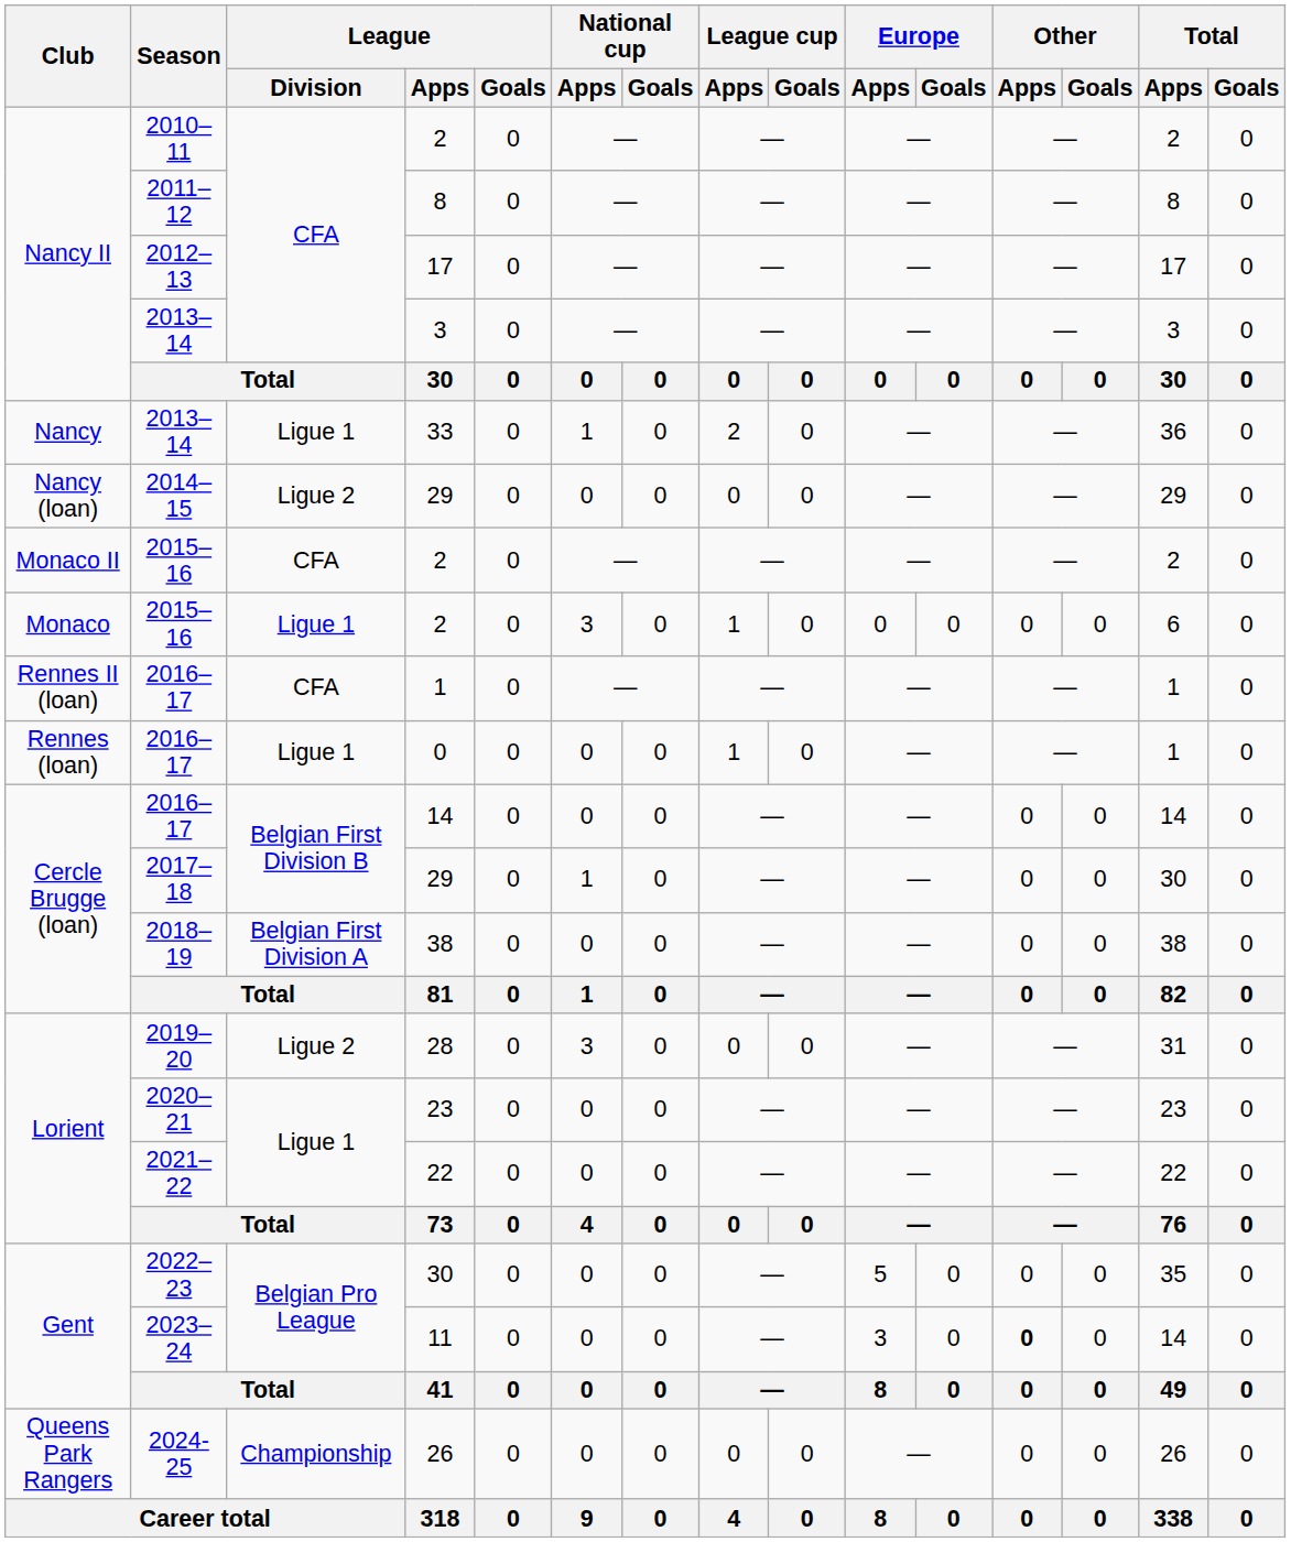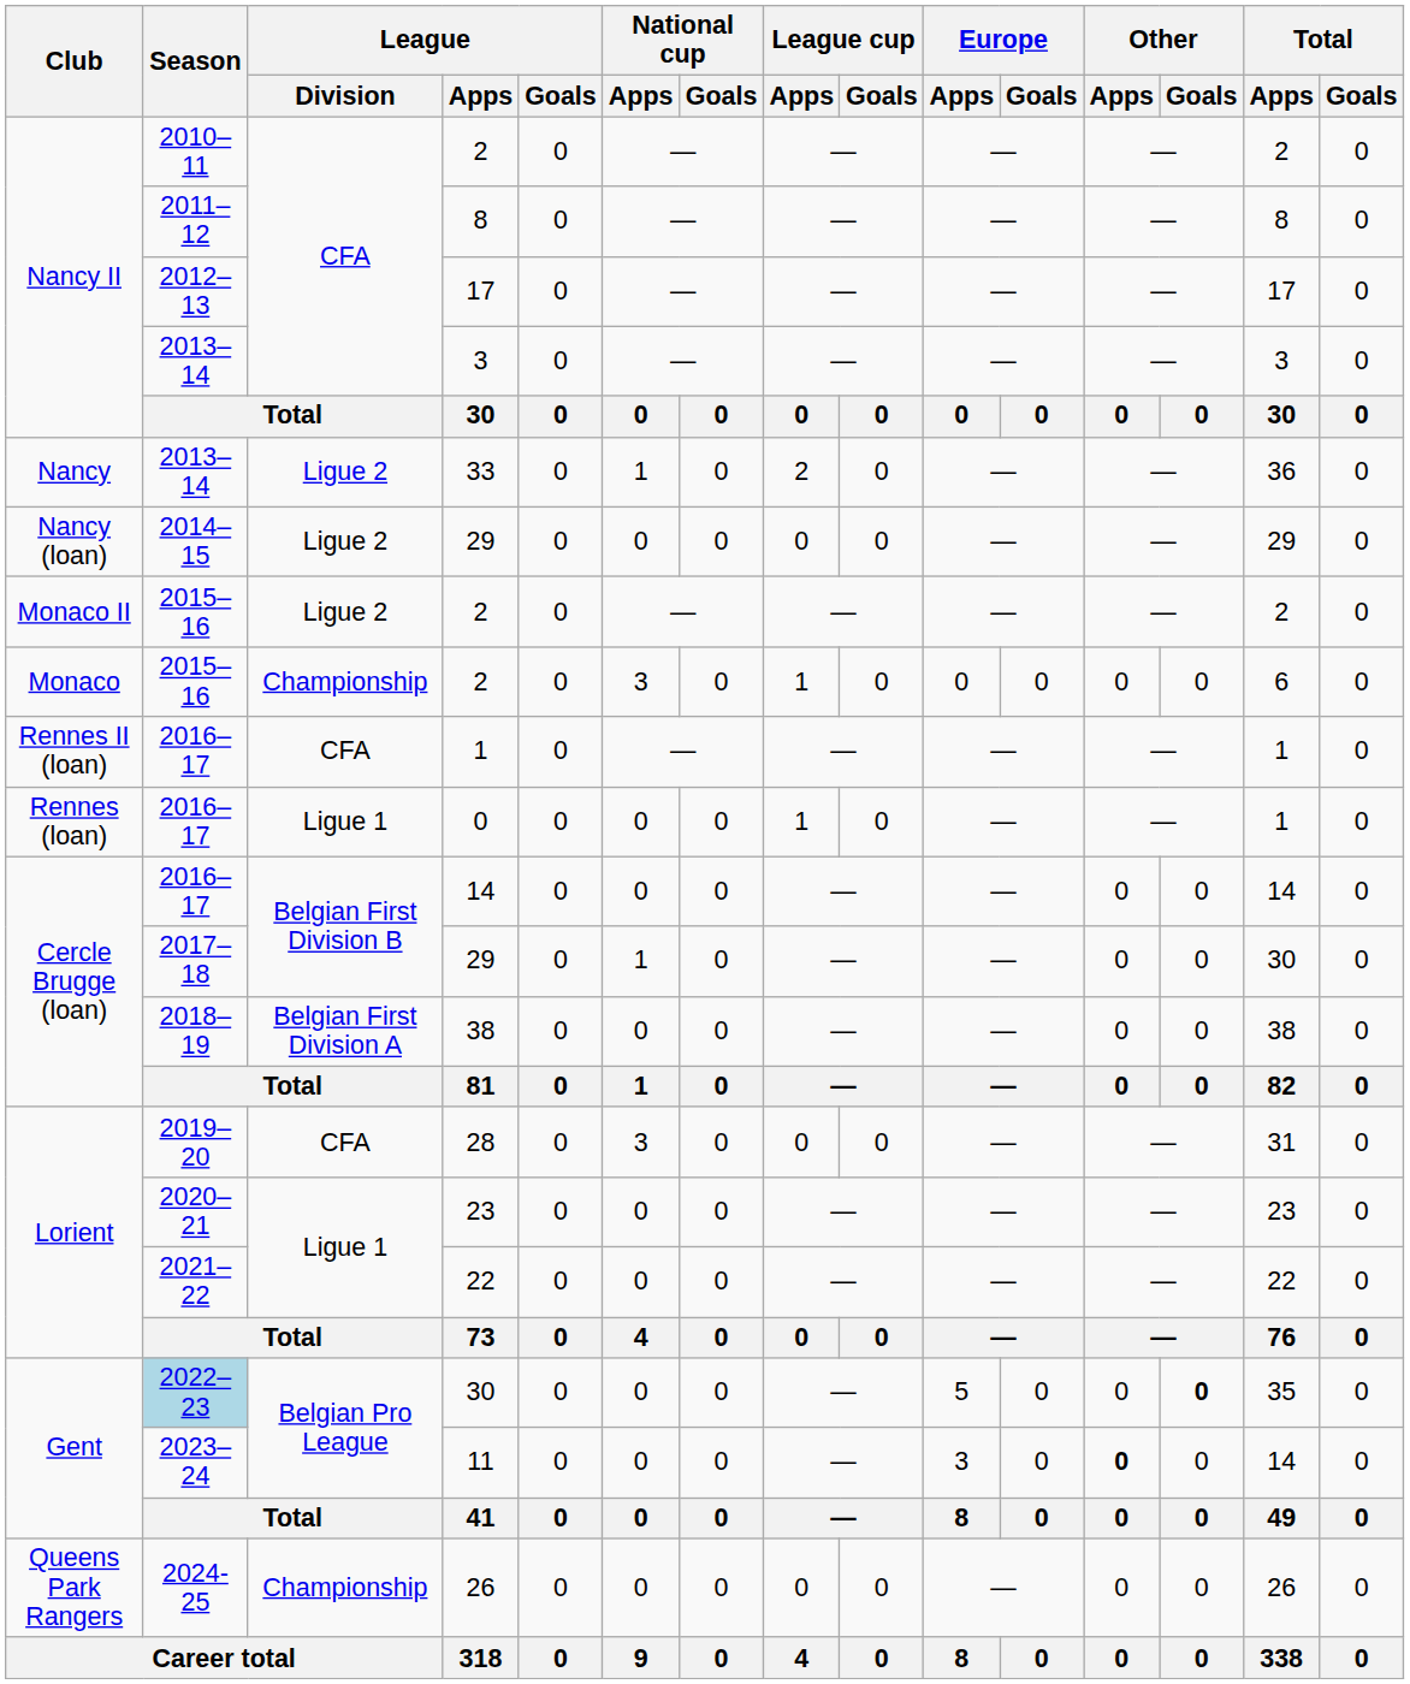 <table class="wikitable" style="text-align:center">
 <tr>
 <th rowspan="2">Club</th>
 <th rowspan="2">Season</th>
 <th colspan="3">League</th>
 <th colspan="2">National cup</th>
 <th colspan="2">League cup</th>
 <th colspan="2"><a href='#'>Europe</a></th>
 <th colspan="2">Other</th>
 <th colspan="2">Total</th>
 </tr>
 <tr>
 <th>Division</th>
 <th>Apps</th>
 <th>Goals</th>
 <th>Apps</th>
 <th>Goals</th>
 <th>Apps</th>
 <th>Goals</th>
 <th>Apps</th>
 <th>Goals</th>
 <th>Apps</th>
 <th>Goals</th>
 <th>Apps</th>
 <th>Goals</th>
 </tr>
 <tr>
 <td rowspan="5"><a href='#'>Nancy II</a></td>
 <td><a href='#'>2010–11</a></td>
 <td rowspan="4"><a href='#'>CFA</a></td>
 <td>2</td>
 <td>0</td>
 <td colspan="2">—</td>
 <td colspan="2">—</td>
 <td colspan="2">—</td>
 <td colspan="2">—</td>
 <td>2</td>
 <td>0</td>
 </tr>
 <tr>
 <td><a href='#'>2011–12</a></td>
 <td>8</td>
 <td>0</td>
 <td colspan="2">—</td>
 <td colspan="2">—</td>
 <td colspan="2">—</td>
 <td colspan="2">—</td>
 <td>8</td>
 <td>0</td>
 </tr>
 <tr>
 <td><a href='#'>2012–13</a></td>
 <td>17</td>
 <td>0</td>
 <td colspan="2">—</td>
 <td colspan="2">—</td>
 <td colspan="2">—</td>
 <td colspan="2">—</td>
 <td>17</td>
 <td>0</td>
 </tr>
 <tr>
 <td><a href='#'>2013–14</a></td>
 <td>3</td>
 <td>0</td>
 <td colspan="2">—</td>
 <td colspan="2">—</td>
 <td colspan="2">—</td>
 <td colspan="2">—</td>
 <td>3</td>
 <td>0</td>
 </tr>
 <tr>
 <th colspan="2">Total</th>
 <th>30</th>
 <th>0</th>
 <th>0</th>
 <th>0</th>
 <th>0</th>
 <th>0</th>
 <th>0</th>
 <th>0</th>
 <th>0</th>
 <th>0</th>
 <th>30</th>
 <th>0</th>
 </tr>
 <tr>
 <td><a href='#'>Nancy</a></td>
 <td><a href='#'>2013–14</a></td>
-<td>Ligue 1</td>
+<td><a href='#'>Ligue 2</a></td>
 <td>33</td>
 <td>0</td>
 <td>1</td>
 <td>0</td>
 <td>2</td>
 <td>0</td>
 <td colspan="2">—</td>
 <td colspan="2">—</td>
 <td>36</td>
 <td>0</td>
 </tr>
 <tr>
 <td><a href='#'>Nancy</a> (loan)</td>
 <td><a href='#'>2014–15</a></td>
 <td>Ligue 2</td>
 <td>29</td>
 <td>0</td>
 <td>0</td>
 <td>0</td>
 <td>0</td>
 <td>0</td>
 <td colspan="2">—</td>
 <td colspan="2">—</td>
 <td>29</td>
 <td>0</td>
 </tr>
 <tr>
 <td><a href='#'>Monaco II</a></td>
 <td><a href='#'>2015–16</a></td>
-<td>CFA</td>
+<td>Ligue 2</td>
 <td>2</td>
 <td>0</td>
 <td colspan="2">—</td>
 <td colspan="2">—</td>
 <td colspan="2">—</td>
 <td colspan="2">—</td>
 <td>2</td>
 <td>0</td>
 </tr>
 <tr>
 <td><a href='#'>Monaco</a></td>
 <td><a href='#'>2015–16</a></td>
-<td><a href='#'>Ligue 1</a></td>
+<td><a href='#'>Championship</a></td>
 <td>2</td>
 <td>0</td>
 <td>3</td>
 <td>0</td>
 <td>1</td>
 <td>0</td>
 <td>0</td>
 <td>0</td>
 <td>0</td>
 <td>0</td>
 <td>6</td>
 <td>0</td>
 </tr>
 <tr>
 <td><a href='#'>Rennes II</a> (loan)</td>
 <td><a href='#'>2016–17</a></td>
 <td>CFA</td>
 <td>1</td>
 <td>0</td>
 <td colspan="2">—</td>
 <td colspan="2">—</td>
 <td colspan="2">—</td>
 <td colspan="2">—</td>
 <td>1</td>
 <td>0</td>
 </tr>
 <tr>
 <td><a href='#'>Rennes</a> (loan)</td>
 <td><a href='#'>2016–17</a></td>
 <td>Ligue 1</td>
 <td>0</td>
 <td>0</td>
 <td>0</td>
 <td>0</td>
 <td>1</td>
 <td>0</td>
 <td colspan="2">—</td>
 <td colspan="2">—</td>
 <td>1</td>
 <td>0</td>
 </tr>
 <tr>
 <td rowspan="4"><a href='#'>Cercle Brugge</a> (loan)</td>
 <td><a href='#'>2016–17</a></td>
 <td rowspan="2"><a href='#'>Belgian First Division B</a></td>
 <td>14</td>
 <td>0</td>
 <td>0</td>
 <td>0</td>
 <td colspan="2">—</td>
 <td colspan="2">—</td>
 <td>0</td>
 <td>0</td>
 <td>14</td>
 <td>0</td>
 </tr>
 <tr>
 <td><a href='#'>2017–18</a></td>
 <td>29</td>
 <td>0</td>
 <td>1</td>
 <td>0</td>
 <td colspan="2">—</td>
 <td colspan="2">—</td>
 <td>0</td>
 <td>0</td>
 <td>30</td>
 <td>0</td>
 </tr>
 <tr>
 <td><a href='#'>2018–19</a></td>
 <td rowspan="1"><a href='#'>Belgian First Division A</a></td>
 <td>38</td>
 <td>0</td>
 <td>0</td>
 <td>0</td>
 <td colspan="2">—</td>
 <td colspan="2">—</td>
 <td>0</td>
 <td>0</td>
 <td>38</td>
 <td>0</td>
 </tr>
 <tr>
 <th colspan="2">Total</th>
 <th>81</th>
 <th>0</th>
 <th>1</th>
 <th>0</th>
 <th colspan="2">—</th>
 <th colspan="2">—</th>
 <th>0</th>
 <th>0</th>
 <th>82</th>
 <th>0</th>
 </tr>
 <tr>
 <td rowspan="4"><a href='#'>Lorient</a></td>
 <td><a href='#'>2019–20</a></td>
-<td>Ligue 2</td>
+<td>CFA</td>
 <td>28</td>
 <td>0</td>
 <td>3</td>
 <td>0</td>
 <td>0</td>
 <td>0</td>
 <td colspan="2">—</td>
 <td colspan="2">—</td>
 <td>31</td>
 <td>0</td>
 </tr>
 <tr>
 <td><a href='#'>2020–21</a></td>
 <td rowspan="2">Ligue 1</td>
 <td>23</td>
 <td>0</td>
 <td>0</td>
 <td>0</td>
 <td colspan="2">—</td>
 <td colspan="2">—</td>
 <td colspan="2">—</td>
 <td>23</td>
 <td>0</td>
 </tr>
 <tr>
 <td><a href='#'>2021–22</a></td>
 <td>22</td>
 <td>0</td>
 <td>0</td>
 <td>0</td>
 <td colspan="2">—</td>
 <td colspan="2">—</td>
 <td colspan="2">—</td>
 <td>22</td>
 <td>0</td>
 </tr>
 <tr>
 <th colspan="2">Total</th>
 <th>73</th>
 <th>0</th>
 <th>4</th>
 <th>0</th>
 <th>0</th>
 <th>0</th>
 <th colspan="2">—</th>
 <th colspan="2">—</th>
 <th>76</th>
 <th>0</th>
 </tr>
 <tr>
 <td rowspan="3"><a href='#'>Gent</a></td>
-<td><a href='#'>2022–23</a></td>
+<td style="background: lightblue;"><a href='#'>2022–23</a></td>
 <td rowspan="2"><a href='#'>Belgian Pro League</a></td>
 <td>30</td>
 <td>0</td>
 <td>0</td>
 <td>0</td>
 <td colspan="2">—</td>
 <td>5</td>
 <td>0</td>
 <td>0</td>
-<td>0</td>
+<td><strong>0</strong></td>
 <td>35</td>
 <td>0</td>
 </tr>
 <tr>
 <td><a href='#'>2023–24</a></td>
 <td>11</td>
 <td>0</td>
 <td>0</td>
 <td>0</td>
 <td colspan="2">—</td>
 <td>3</td>
 <td>0</td>
 <td><strong>0</strong></td>
 <td>0</td>
 <td>14</td>
 <td>0</td>
 </tr>
 <tr>
 <th colspan="2">Total</th>
 <th>41</th>
 <th>0</th>
 <th>0</th>
 <th>0</th>
 <th colspan="2">—</th>
 <th>8</th>
 <th>0</th>
 <th>0</th>
 <th>0</th>
 <th>49</th>
 <th>0</th>
 </tr>
 <tr>
 <td><a href='#'>Queens Park Rangers</a></td>
 <td><a href='#'>2024-25</a></td>
 <td><a href='#'>Championship</a></td>
 <td>26</td>
 <td>0</td>
 <td>0</td>
 <td>0</td>
 <td>0</td>
 <td>0</td>
 <td colspan="2">—</td>
 <td>0</td>
 <td>0</td>
 <td>26</td>
 <td>0</td>
 </tr>
 <tr>
 <th colspan="3">Career total</th>
 <th>318</th>
 <th>0</th>
 <th>9</th>
 <th>0</th>
 <th>4</th>
 <th>0</th>
 <th>8</th>
 <th>0</th>
 <th>0</th>
 <th>0</th>
 <th>338</th>
 <th>0</th>
 </tr>
 </table>
